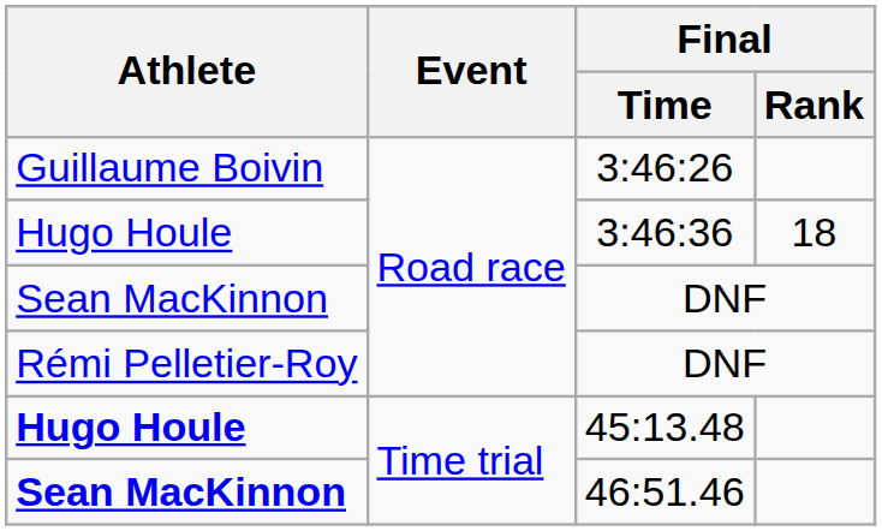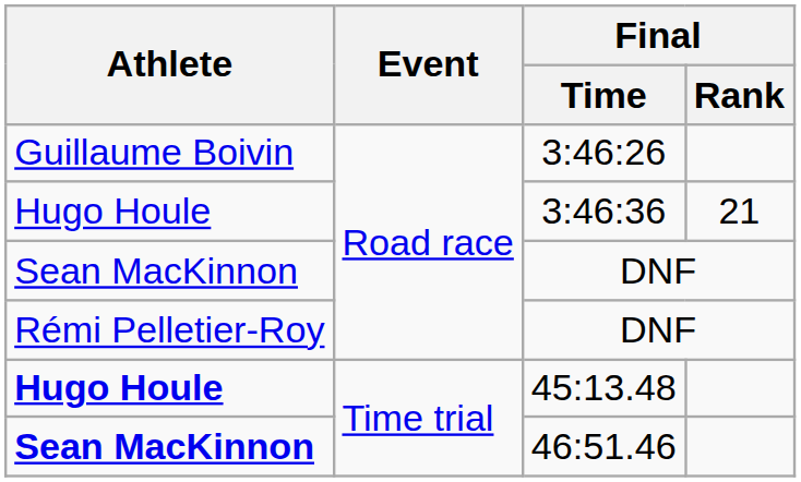 <table class="wikitable" style="font-size:90%">
 <tr>
 <th rowspan=2>Athlete</th>
 <th rowspan=2>Event</th>
 <th colspan=2>Final</th>
 </tr>
 <tr>
 <th>Time</th>
 <th>Rank</th>
 </tr>
 <tr>
 <td><a href='#'>Guillaume Boivin</a></td>
 <td align=left rowspan=4><a href='#'>Road race</a></td>
 <td align=center>3:46:26</td>
 <td align=center></td>
 </tr>
 <tr>
 <td><a href='#'>Hugo Houle</a></td>
 <td align=center>3:46:36</td>
-<td align=center>18</td>
+<td align=center>21</td>
 </tr>
 <tr>
 <td><a href='#'>Sean MacKinnon</a></td>
 <td align=center colspan=2>DNF</td>
 </tr>
 <tr>
 <td><a href='#'>Rémi Pelletier-Roy</a></td>
 <td align=center colspan=2>DNF</td>
 </tr>
 <tr>
 <td><strong><a href='#'>Hugo Houle</a></strong></td>
 <td rowspan=2><a href='#'>Time trial</a></td>
 <td align=center>45:13.48</td>
 <td align=center></td>
 </tr>
 <tr>
 <td><strong><a href='#'>Sean MacKinnon</a></strong></td>
 <td align=center>46:51.46</td>
 <td align=center></td>
 </tr>
 </table>
